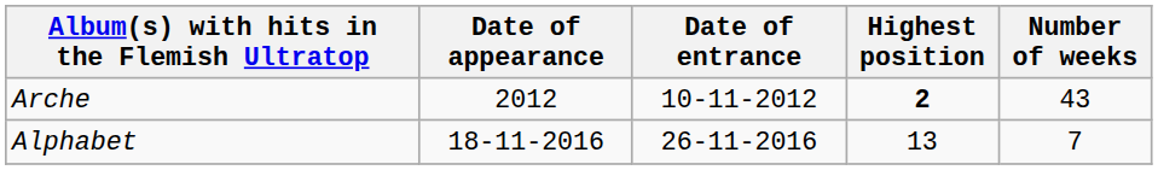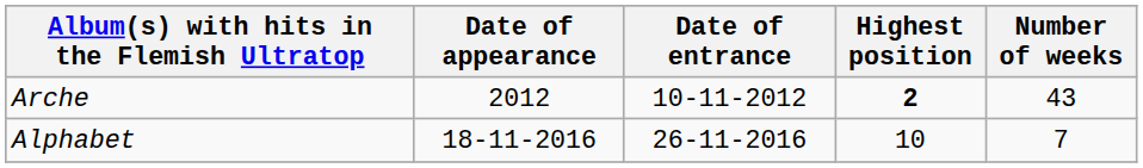 <table class="wikitable" style="text-align: center">
 <tr>
 <th style="width:200px;"><a href='#'>Album</a>(s) with hits in<br> the Flemish <a href='#'>Ultratop</a></th>
 <th style="width:100px;">Date of<br>appearance</th>
 <th style="width:100px;">Date of<br>entrance</th>
 <th style="width:70px;">Highest<br>position</th>
 <th style="width:70px;">Number<br>of weeks</th>
 </tr>
 <tr>
 <td align="left"><em>Arche</em></td>
 <td>2012</td>
 <td>10-11-2012</td>
 <td><strong>2</strong></td>
 <td>43</td>
 </tr>
 <tr>
 <td align="left"><em>Alphabet</em></td>
 <td>18-11-2016</td>
 <td>26-11-2016</td>
-<td>13</td>
+<td>10</td>
 <td>7</td>
 </tr>
 </table>
